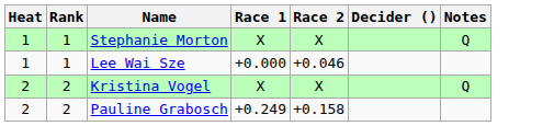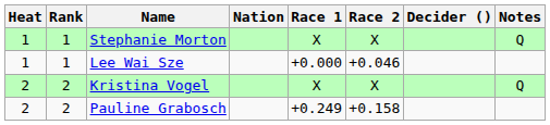 <table class="wikitable sortable" style="text-align:center">
 <tr>
 <th>Heat</th>
 <th>Rank</th>
 <th>Name</th>
+<th>Nation</th>
 <th>Race 1</th>
 <th>Race 2</th>
 <th>Decider ()</th>
 <th>Notes</th>
 </tr>
 <tr bgcolor=bbffbb>
 <td>1</td>
 <td>1</td>
 <td align="left"><a href='#'>Stephanie Morton</a></td>
+<td align="left"></td>
 <td>X</td>
 <td>X</td>
 <td></td>
 <td>Q</td>
 </tr>
 <tr>
 <td>1</td>
 <td>1</td>
 <td align="left"><a href='#'>Lee Wai Sze</a></td>
+<td align="left"></td>
 <td>+0.000</td>
 <td>+0.046</td>
 <td></td>
 <td></td>
 </tr>
 <tr bgcolor=bbffbb>
 <td>2</td>
 <td>2</td>
 <td align="left"><a href='#'>Kristina Vogel</a></td>
+<td align="left"></td>
 <td>X</td>
 <td>X</td>
 <td></td>
 <td>Q</td>
 </tr>
 <tr>
 <td>2</td>
 <td>2</td>
 <td align="left"><a href='#'>Pauline Grabosch</a></td>
+<td align="left"></td>
 <td>+0.249</td>
 <td>+0.158</td>
 <td></td>
 <td></td>
 </tr>
 </table>
